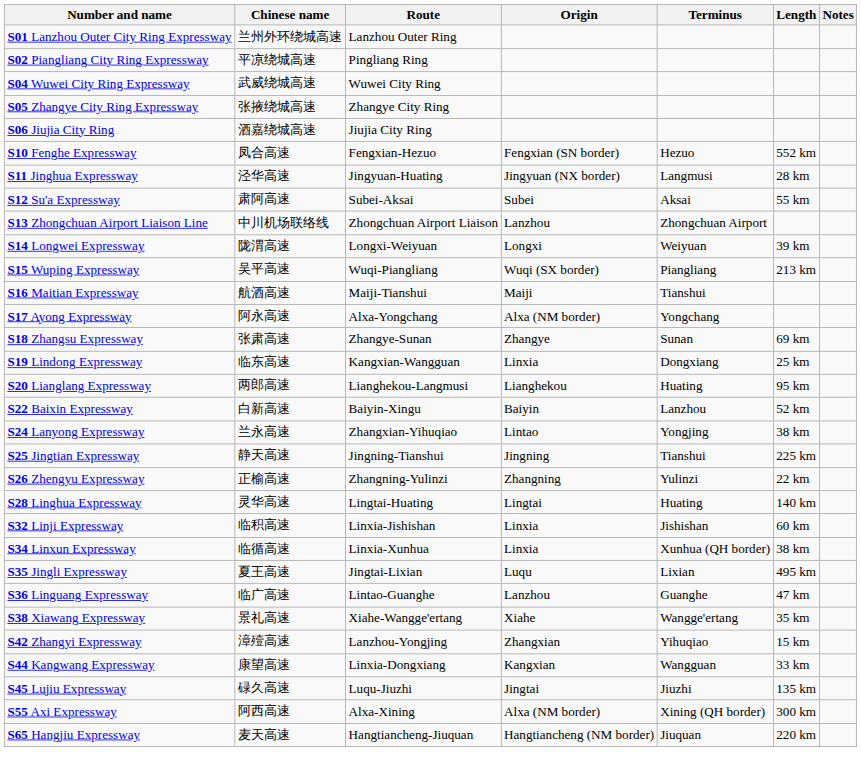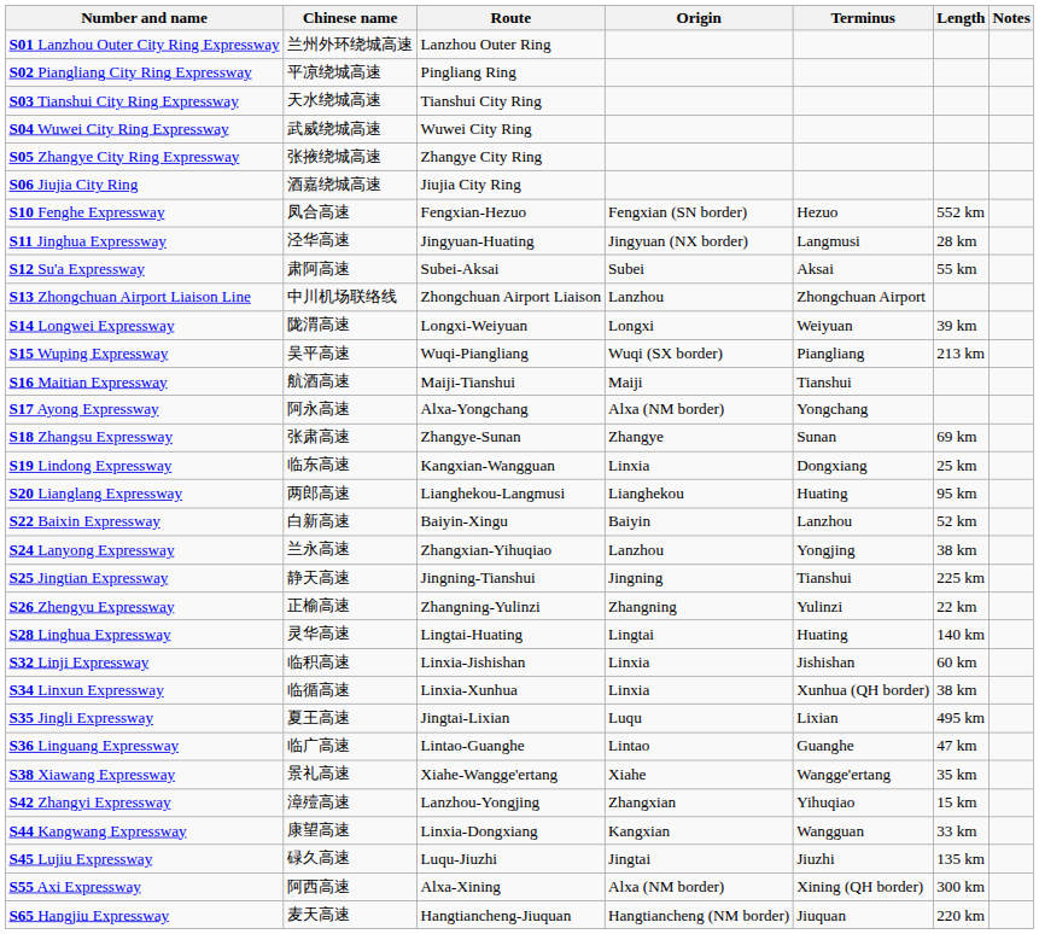 <table class="wikitable">
 <tr>
 <th>Number and name</th>
 <th>Chinese name</th>
 <th>Route</th>
 <th>Origin</th>
 <th>Terminus</th>
 <th>Length</th>
 <th>Notes</th>
 </tr>
 <tr>
 <td><a href='#'><strong>S01</strong> Lanzhou Outer City Ring Expressway</a></td>
 <td>兰州外环绕城高速</td>
 <td>Lanzhou Outer Ring</td>
 <td></td>
 <td></td>
 <td></td>
 <td></td>
 </tr>
 <tr>
 <td><a href='#'><strong>S02</strong> Piangliang City Ring Expressway</a></td>
 <td>平凉绕城高速</td>
 <td>Pingliang Ring</td>
+<td></td>
+<td></td>
+<td></td>
+<td></td>
+</tr>
+<tr>
+<td><a href='#'><strong>S03</strong> Tianshui City Ring Expressway</a></td>
+<td>天水绕城高速</td>
+<td>Tianshui City Ring</td>
 <td></td>
 <td></td>
 <td></td>
 <td></td>
 </tr>
 <tr>
 <td><a href='#'><strong>S04</strong> Wuwei City Ring Expressway</a></td>
 <td>武威绕城高速</td>
 <td>Wuwei City Ring</td>
 <td></td>
 <td></td>
 <td></td>
 <td></td>
 </tr>
 <tr>
 <td><a href='#'><strong>S05</strong> Zhangye City Ring Expressway</a></td>
 <td>张掖绕城高速</td>
 <td>Zhangye City Ring</td>
 <td></td>
 <td></td>
 <td></td>
 <td></td>
 </tr>
 <tr>
 <td><a href='#'><strong>S06</strong> Jiujia City Ring</a></td>
 <td>酒嘉绕城高速</td>
 <td>Jiujia City Ring</td>
 <td></td>
 <td></td>
 <td></td>
 <td></td>
 </tr>
 <tr>
 <td><a href='#'><strong>S10</strong> Fenghe Expressway</a></td>
 <td>凤合高速</td>
 <td>Fengxian-Hezuo</td>
 <td>Fengxian (SN border)</td>
 <td>Hezuo</td>
 <td>552 km</td>
 <td></td>
 </tr>
 <tr>
 <td><a href='#'><strong>S11</strong> Jinghua Expressway</a></td>
 <td>泾华高速</td>
 <td>Jingyuan-Huating</td>
 <td>Jingyuan (NX border)</td>
 <td>Langmusi</td>
 <td>28 km</td>
 <td></td>
 </tr>
 <tr>
 <td><a href='#'><strong>S12</strong> Su'a Expressway</a></td>
 <td>肃阿高速</td>
 <td>Subei-Aksai</td>
 <td>Subei</td>
 <td>Aksai</td>
 <td>55 km</td>
 <td></td>
 </tr>
 <tr>
 <td> <a href='#'><strong>S13</strong> Zhongchuan Airport Liaison Line</a></td>
 <td>中川机场联络线</td>
 <td>Zhongchuan Airport Liaison</td>
 <td>Lanzhou</td>
 <td>Zhongchuan Airport</td>
 <td></td>
 <td></td>
 </tr>
 <tr>
 <td><a href='#'><strong>S14</strong> Longwei Expressway</a></td>
 <td>陇渭高速</td>
 <td>Longxi-Weiyuan</td>
 <td>Longxi</td>
 <td>Weiyuan</td>
 <td>39 km</td>
 <td></td>
 </tr>
 <tr>
 <td><a href='#'><strong>S15</strong> Wuping Expressway</a></td>
 <td>吴平高速</td>
 <td>Wuqi-Piangliang</td>
 <td>Wuqi (SX border)</td>
 <td>Piangliang</td>
 <td>213 km</td>
 <td></td>
 </tr>
 <tr>
 <td><a href='#'><strong>S16</strong> Maitian Expressway</a></td>
 <td>航酒高速</td>
 <td>Maiji-Tianshui</td>
 <td>Maiji</td>
 <td>Tianshui</td>
 <td></td>
 <td></td>
 </tr>
 <tr>
 <td><a href='#'><strong>S17</strong> Ayong Expressway</a></td>
 <td>阿永高速</td>
 <td>Alxa-Yongchang</td>
 <td>Alxa (NM border)</td>
 <td>Yongchang</td>
 <td></td>
 <td></td>
 </tr>
 <tr>
 <td><a href='#'><strong>S18</strong> Zhangsu Expressway</a></td>
 <td>张肃高速</td>
 <td>Zhangye-Sunan</td>
 <td>Zhangye</td>
 <td>Sunan</td>
 <td>69 km</td>
 <td></td>
 </tr>
 <tr>
 <td><a href='#'><strong>S19</strong> Lindong Expressway</a></td>
 <td>临东高速</td>
 <td>Kangxian-Wangguan</td>
 <td>Linxia</td>
 <td>Dongxiang</td>
 <td>25 km</td>
 <td></td>
 </tr>
 <tr>
 <td><a href='#'><strong>S20</strong> Lianglang Expressway</a></td>
 <td>两郎高速</td>
 <td>Lianghekou-Langmusi</td>
 <td>Lianghekou</td>
 <td>Huating</td>
 <td>95 km</td>
 <td></td>
 </tr>
 <tr>
 <td><a href='#'><strong>S22</strong> Baixin Expressway</a></td>
 <td>白新高速</td>
 <td>Baiyin-Xingu</td>
 <td>Baiyin</td>
 <td>Lanzhou</td>
 <td>52 km</td>
 <td></td>
 </tr>
 <tr>
 <td><a href='#'><strong>S24</strong> Lanyong Expressway</a></td>
 <td>兰永高速</td>
 <td>Zhangxian-Yihuqiao</td>
-<td>Lintao</td>
+<td>Lanzhou</td>
 <td>Yongjing</td>
 <td>38 km</td>
 <td></td>
 </tr>
 <tr>
 <td><a href='#'><strong>S25</strong> Jingtian Expressway</a></td>
 <td>静天高速</td>
 <td>Jingning-Tianshui</td>
 <td>Jingning</td>
 <td>Tianshui</td>
 <td>225 km</td>
 <td></td>
 </tr>
 <tr>
 <td><a href='#'><strong>S26</strong> Zhengyu Expressway</a></td>
 <td>正榆高速</td>
 <td>Zhangning-Yulinzi</td>
 <td>Zhangning</td>
 <td>Yulinzi</td>
 <td>22 km</td>
 <td></td>
 </tr>
 <tr>
 <td><a href='#'><strong>S28</strong> Linghua Expressway</a></td>
 <td>灵华高速</td>
 <td>Lingtai-Huating</td>
 <td>Lingtai</td>
 <td>Huating</td>
 <td>140 km</td>
 <td></td>
 </tr>
 <tr>
 <td><a href='#'><strong>S32</strong> Linji Expressway</a></td>
 <td>临积高速</td>
 <td>Linxia-Jishishan</td>
 <td>Linxia</td>
 <td>Jishishan</td>
 <td>60 km</td>
 <td></td>
 </tr>
 <tr>
 <td><a href='#'><strong>S34</strong> Linxun Expressway</a></td>
 <td>临循高速</td>
 <td>Linxia-Xunhua</td>
 <td>Linxia</td>
 <td>Xunhua (QH border)</td>
 <td>38 km</td>
 <td></td>
 </tr>
 <tr>
 <td><a href='#'><strong>S35</strong> Jingli Expressway</a></td>
 <td>夏王高速</td>
 <td>Jingtai-Lixian</td>
 <td>Luqu</td>
 <td>Lixian</td>
 <td>495 km</td>
 <td></td>
 </tr>
 <tr>
 <td><a href='#'><strong>S36</strong> Linguang Expressway</a></td>
 <td>临广高速</td>
 <td>Lintao-Guanghe</td>
-<td>Lanzhou</td>
+<td>Lintao</td>
 <td>Guanghe</td>
 <td>47 km</td>
 <td></td>
 </tr>
 <tr>
 <td><a href='#'><strong>S38</strong> Xiawang Expressway</a></td>
 <td>景礼高速</td>
 <td>Xiahe-Wangge'ertang</td>
 <td>Xiahe</td>
 <td>Wangge'ertang</td>
 <td>35 km</td>
 <td></td>
 </tr>
 <tr>
 <td><a href='#'><strong>S42</strong> Zhangyi Expressway</a></td>
 <td>漳殪高速</td>
 <td>Lanzhou-Yongjing</td>
 <td>Zhangxian</td>
 <td>Yihuqiao</td>
 <td>15 km</td>
 <td></td>
 </tr>
 <tr>
 <td><a href='#'><strong>S44</strong> Kangwang Expressway</a></td>
 <td>康望高速</td>
 <td>Linxia-Dongxiang</td>
 <td>Kangxian</td>
 <td>Wangguan</td>
 <td>33 km</td>
 <td></td>
 </tr>
 <tr>
 <td><a href='#'><strong>S45</strong> Lujiu Expressway</a></td>
 <td>碌久高速</td>
 <td>Luqu-Jiuzhi</td>
 <td>Jingtai</td>
 <td>Jiuzhi</td>
 <td>135 km</td>
 <td></td>
 </tr>
 <tr>
 <td><a href='#'><strong>S55</strong> Axi Expressway</a></td>
 <td>阿西高速</td>
 <td>Alxa-Xining</td>
 <td>Alxa (NM border)</td>
 <td>Xining (QH border)</td>
 <td>300 km</td>
 <td></td>
 </tr>
 <tr>
 <td><a href='#'><strong>S65</strong> Hangjiu Expressway</a></td>
 <td>麦天高速</td>
 <td>Hangtiancheng-Jiuquan</td>
 <td>Hangtiancheng (NM border)</td>
 <td>Jiuquan</td>
 <td>220 km</td>
 <td></td>
 </tr>
 </table>
